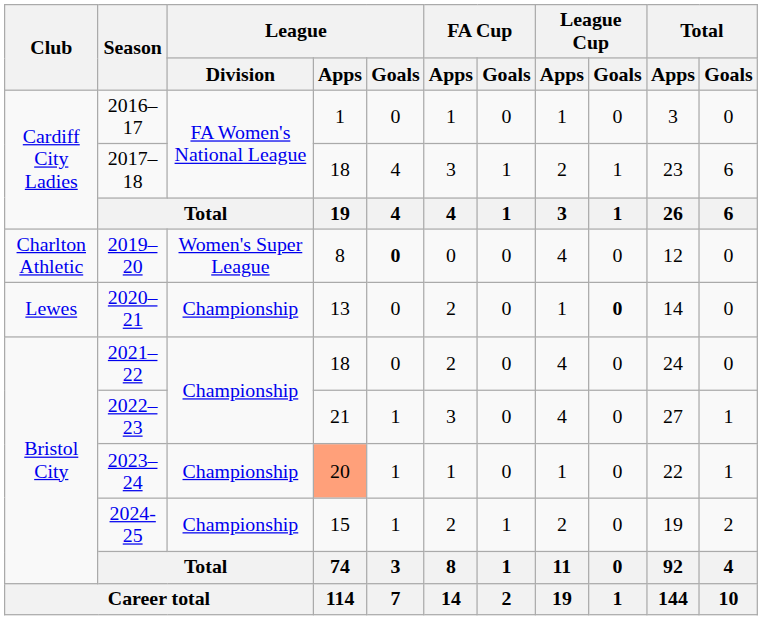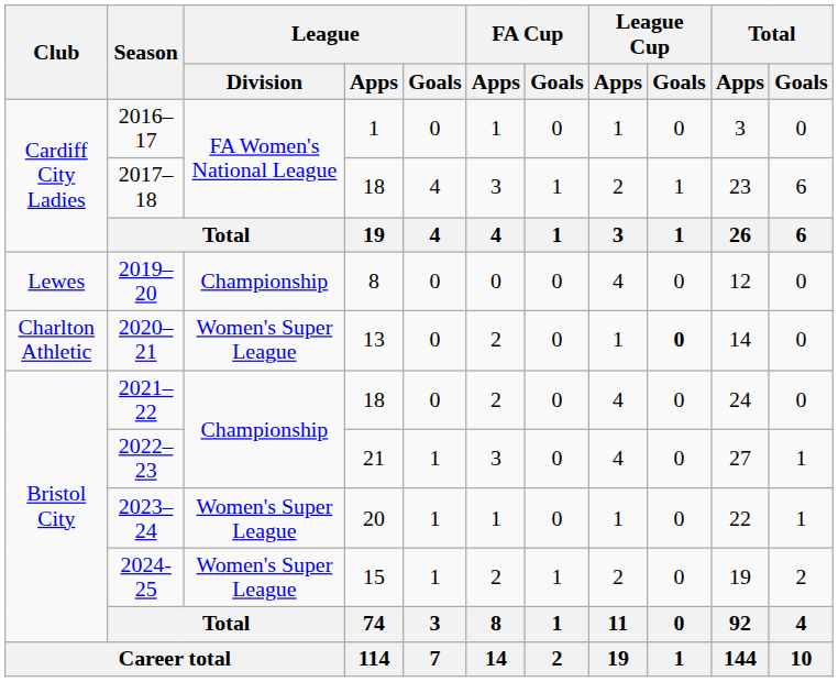 <table class="wikitable" style="text-align:center">
 <tr>
 <th rowspan="2">Club</th>
 <th rowspan="2">Season</th>
 <th colspan="3">League</th>
 <th colspan="2">FA Cup</th>
 <th colspan="2">League Cup</th>
 <th colspan="2">Total</th>
 </tr>
 <tr>
 <th>Division</th>
 <th>Apps</th>
 <th>Goals</th>
 <th>Apps</th>
 <th>Goals</th>
 <th>Apps</th>
 <th>Goals</th>
 <th>Apps</th>
 <th>Goals</th>
 </tr>
 <tr>
 <td rowspan="3"><a href='#'>Cardiff City Ladies</a></td>
 <td>2016–17</td>
 <td rowspan="2"><a href='#'>FA Women's National League</a></td>
 <td>1</td>
 <td>0</td>
 <td>1</td>
 <td>0</td>
 <td>1</td>
 <td>0</td>
 <td>3</td>
 <td>0</td>
 </tr>
 <tr>
 <td>2017–18</td>
 <td>18</td>
 <td>4</td>
 <td>3</td>
 <td>1</td>
 <td>2</td>
 <td>1</td>
 <td>23</td>
 <td>6</td>
 </tr>
 <tr>
 <th colspan="2">Total</th>
 <th>19</th>
 <th>4</th>
 <th>4</th>
 <th>1</th>
 <th>3</th>
 <th>1</th>
 <th>26</th>
 <th>6</th>
 </tr>
 <tr>
-<td rowspan="1"><a href='#'>Charlton Athletic</a></td>
+<td rowspan="1"><a href='#'>Lewes</a></td>
 <td><a href='#'>2019–20</a></td>
-<td><a href='#'>Women's Super League</a></td>
+<td><a href='#'>Championship</a></td>
 <td>8</td>
-<td><strong>0</strong></td>
+<td>0</td>
 <td>0</td>
 <td>0</td>
 <td>4</td>
 <td>0</td>
 <td>12</td>
 <td>0</td>
 </tr>
 <tr>
-<td rowspan="1"><a href='#'>Lewes</a></td>
+<td rowspan="1"><a href='#'>Charlton Athletic</a></td>
 <td><a href='#'>2020–21</a></td>
-<td><a href='#'>Championship</a></td>
+<td><a href='#'>Women's Super League</a></td>
 <td>13</td>
 <td>0</td>
 <td>2</td>
 <td>0</td>
 <td>1</td>
 <td><strong>0</strong></td>
 <td>14</td>
 <td>0</td>
 </tr>
 <tr>
 <td rowspan="5"><a href='#'>Bristol City</a></td>
 <td><a href='#'>2021–22</a></td>
 <td rowspan="2"><a href='#'>Championship</a></td>
 <td>18</td>
 <td>0</td>
 <td>2</td>
 <td>0</td>
 <td>4</td>
 <td>0</td>
 <td>24</td>
 <td>0</td>
 </tr>
 <tr>
 <td><a href='#'>2022–23</a></td>
 <td>21</td>
 <td>1</td>
 <td>3</td>
 <td>0</td>
 <td>4</td>
 <td>0</td>
 <td>27</td>
 <td>1</td>
 </tr>
 <tr>
 <td><a href='#'>2023–24</a></td>
-<td><a href='#'>Championship</a></td>
-<td style="background: lightsalmon;">20</td>
+<td><a href='#'>Women's Super League</a></td>
+<td>20</td>
 <td>1</td>
 <td>1</td>
 <td>0</td>
 <td>1</td>
 <td>0</td>
 <td>22</td>
 <td>1</td>
 </tr>
 <tr>
 <td><a href='#'>2024-25</a></td>
-<td><a href='#'>Championship</a></td>
+<td><a href='#'>Women's Super League</a></td>
 <td>15</td>
 <td>1</td>
 <td>2</td>
 <td>1</td>
 <td>2</td>
 <td>0</td>
 <td>19</td>
 <td>2</td>
 </tr>
 <tr>
 <th colspan="2">Total</th>
 <th>74</th>
 <th>3</th>
 <th>8</th>
 <th>1</th>
 <th>11</th>
 <th>0</th>
 <th>92</th>
 <th>4</th>
 </tr>
 <tr>
 <th colspan="3">Career total</th>
 <th>114</th>
 <th>7</th>
 <th>14</th>
 <th>2</th>
 <th>19</th>
 <th>1</th>
 <th>144</th>
 <th>10</th>
 </tr>
 </table>
